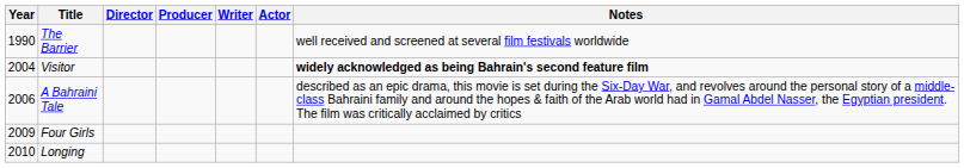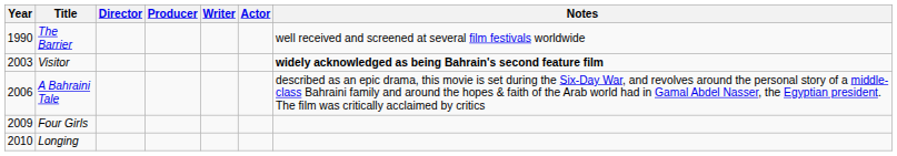 <table class="wikitable sortable" style="text-align:center">
 <tr>
 <th>Year</th>
 <th>Title</th>
 <th><a href='#'>Director</a></th>
 <th><a href='#'>Producer</a></th>
 <th><a href='#'>Writer</a></th>
 <th><a href='#'>Actor</a></th>
 <th>Notes</th>
 </tr>
 <tr>
 <td>1990</td>
 <td style="text-align:left"><em><a href='#'>The Barrier</a></em></td>
 <td></td>
 <td></td>
 <td></td>
 <td></td>
 <td style="text-align:left">well received and screened at several <a href='#'>film festivals</a> worldwide</td>
 </tr>
 <tr>
-<td>2004</td>
+<td>2003</td>
 <td style="text-align:left"><em>Visitor</em></td>
 <td></td>
 <td></td>
 <td></td>
 <td></td>
 <td style="text-align:left"><strong>widely acknowledged as being Bahrain's second feature film</strong></td>
 </tr>
 <tr>
 <td>2006</td>
 <td style="text-align:left"><em><a href='#'>A Bahraini Tale</a></em></td>
 <td></td>
 <td></td>
 <td></td>
 <td></td>
 <td style="text-align:left">described as an epic drama, this movie is set during the <a href='#'>Six-Day War</a>, and revolves around the personal story of a <a href='#'>middle-class</a> Bahraini family and around the hopes & faith of the Arab world had in <a href='#'>Gamal Abdel Nasser</a>, the <a href='#'>Egyptian president</a>. The film was critically acclaimed by critics</td>
 </tr>
 <tr>
 <td>2009</td>
 <td style="text-align:left"><em>Four Girls</em></td>
 <td></td>
 <td></td>
 <td></td>
 <td></td>
 <td></td>
 </tr>
 <tr>
 <td>2010</td>
 <td style="text-align:left"><em>Longing</em></td>
 <td></td>
 <td></td>
 <td></td>
 <td></td>
 </tr>
 </table>
